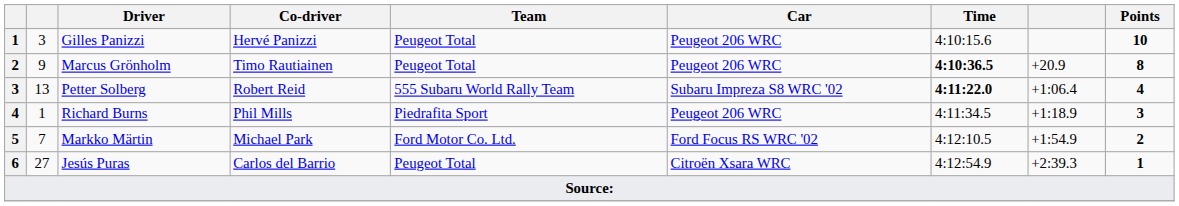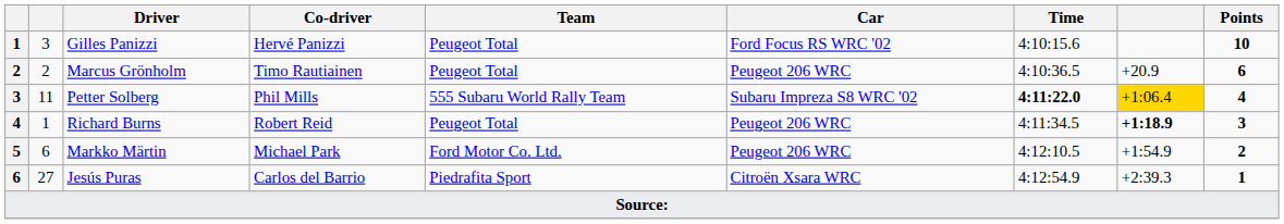 <table class="wikitable" width=85% style="font-size: 85%;">
 <tr>
 <th></th>
 <th></th>
 <th>Driver</th>
 <th>Co-driver</th>
 <th>Team</th>
 <th>Car</th>
 <th>Time</th>
 <th></th>
 <th>Points</th>
 </tr>
 <tr>
 <th>1</th>
 <td align="center">3</td>
 <td> <a href='#'>Gilles Panizzi</a></td>
 <td> <a href='#'>Hervé Panizzi</a></td>
 <td> <a href='#'>Peugeot Total</a></td>
-<td><a href='#'>Peugeot 206 WRC</a></td>
+<td><a href='#'>Ford Focus RS WRC '02</a></td>
 <td>4:10:15.6</td>
 <td></td>
 <td align="center"><strong>10</strong></td>
 </tr>
 <tr>
 <th>2</th>
-<td align="center">9</td>
+<td align="center">2</td>
 <td> <a href='#'>Marcus Grönholm</a></td>
 <td> <a href='#'>Timo Rautiainen</a></td>
 <td> <a href='#'>Peugeot Total</a></td>
 <td><a href='#'>Peugeot 206 WRC</a></td>
-<td><strong>4:10:36.5</strong></td>
+<td>4:10:36.5</td>
 <td>+20.9</td>
-<td align="center"><strong>8</strong></td>
+<td align="center"><strong>6</strong></td>
 </tr>
 <tr>
 <th>3</th>
-<td align="center">13</td>
+<td align="center">11</td>
 <td> <a href='#'>Petter Solberg</a></td>
-<td> <a href='#'>Robert Reid</a></td>
+<td> <a href='#'>Phil Mills</a></td>
 <td> <a href='#'>555 Subaru World Rally Team</a></td>
 <td><a href='#'>Subaru Impreza S8 WRC '02</a></td>
 <td><strong>4:11:22.0</strong></td>
-<td>+1:06.4</td>
+<td style="background: gold;">+1:06.4</td>
 <td align="center"><strong>4</strong></td>
 </tr>
 <tr>
 <th>4</th>
 <td align="center">1</td>
 <td> <a href='#'>Richard Burns</a></td>
-<td> <a href='#'>Phil Mills</a></td>
-<td> <a href='#'>Piedrafita Sport</a></td>
+<td> <a href='#'>Robert Reid</a></td>
+<td> <a href='#'>Peugeot Total</a></td>
 <td><a href='#'>Peugeot 206 WRC</a></td>
 <td>4:11:34.5</td>
-<td>+1:18.9</td>
+<td><strong>+1:18.9</strong></td>
 <td align="center"><strong>3</strong></td>
 </tr>
 <tr>
 <th>5</th>
-<td align="center">7</td>
+<td align="center">6</td>
 <td> <a href='#'>Markko Märtin</a></td>
 <td> <a href='#'>Michael Park</a></td>
 <td> <a href='#'>Ford Motor Co. Ltd.</a></td>
-<td><a href='#'>Ford Focus RS WRC '02</a></td>
+<td><a href='#'>Peugeot 206 WRC</a></td>
 <td>4:12:10.5</td>
 <td>+1:54.9</td>
 <td align="center"><strong>2</strong></td>
 </tr>
 <tr>
 <th>6</th>
 <td align="center">27</td>
 <td> <a href='#'>Jesús Puras</a></td>
 <td> <a href='#'>Carlos del Barrio</a></td>
-<td> <a href='#'>Peugeot Total</a></td>
+<td> <a href='#'>Piedrafita Sport</a></td>
 <td><a href='#'>Citroën Xsara WRC</a></td>
 <td>4:12:54.9</td>
 <td>+2:39.3</td>
 <td align="center"><strong>1</strong></td>
 </tr>
 <tr>
 <td style="background-color:#EAECF0; text-align:center" colspan="9"><strong>Source:</strong></td>
 </tr>
 <tr>
 </tr>
 </table>
